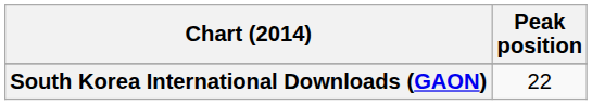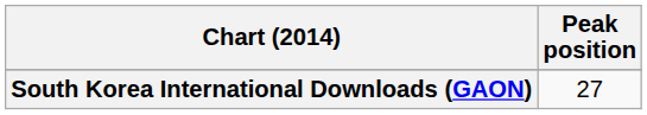 <table class="wikitable sortable plainrowheaders">
 <tr>
 <th scope="col">Chart (2014)</th>
 <th scope="col">Peak<br>position</th>
 </tr>
 <tr>
 </tr>
 <tr>
 </tr>
 <tr>
 </tr>
 <tr>
 <th scope="row">South Korea International Downloads (<a href='#'>GAON</a>)</th>
-<td align=center>22</td>
+<td align=center>27</td>
 </tr>
 </table>
